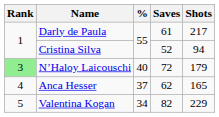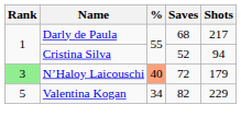 <table class="wikitable" style="text-align: center;">
 <tr>
 <th>Rank</th>
 <th>Name</th>
 <th>%</th>
 <th>Saves</th>
 <th>Shots</th>
 </tr>
 <tr>
 <td rowspan=2>1</td>
 <td align=left> <a href='#'>Darly de Paula</a></td>
 <td rowspan=2>55</td>
-<td>61</td>
+<td>68</td>
 <td>217</td>
 </tr>
 <tr>
 <td align=left> <a href='#'>Cristina Silva</a></td>
 <td>52</td>
 <td>94</td>
 </tr>
 <tr>
 <td style="background: lightgreen;">3</td>
 <td align=left> <a href='#'>N’Haloy Laicouschi</a></td>
-<td>40</td>
+<td style="background: lightsalmon;">40</td>
 <td>72</td>
 <td>179</td>
-</tr>
-<tr>
-<td>4</td>
-<td align=left> <a href='#'>Anca Hesser</a></td>
-<td>37</td>
-<td>62</td>
-<td>165</td>
 </tr>
 <tr>
 <td>5</td>
 <td align=left> <a href='#'>Valentina Kogan</a></td>
 <td>34</td>
 <td>82</td>
 <td>229</td>
 </tr>
 </table>
